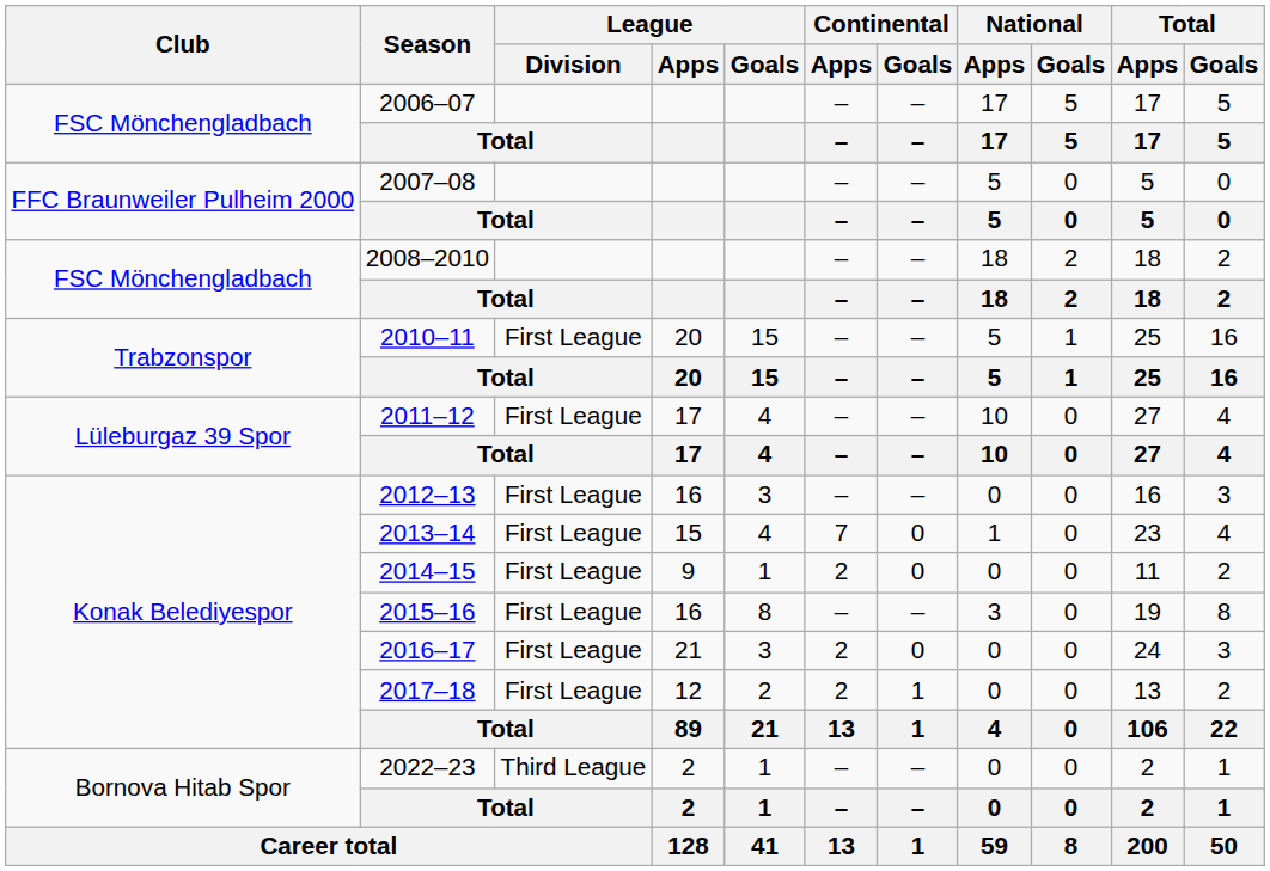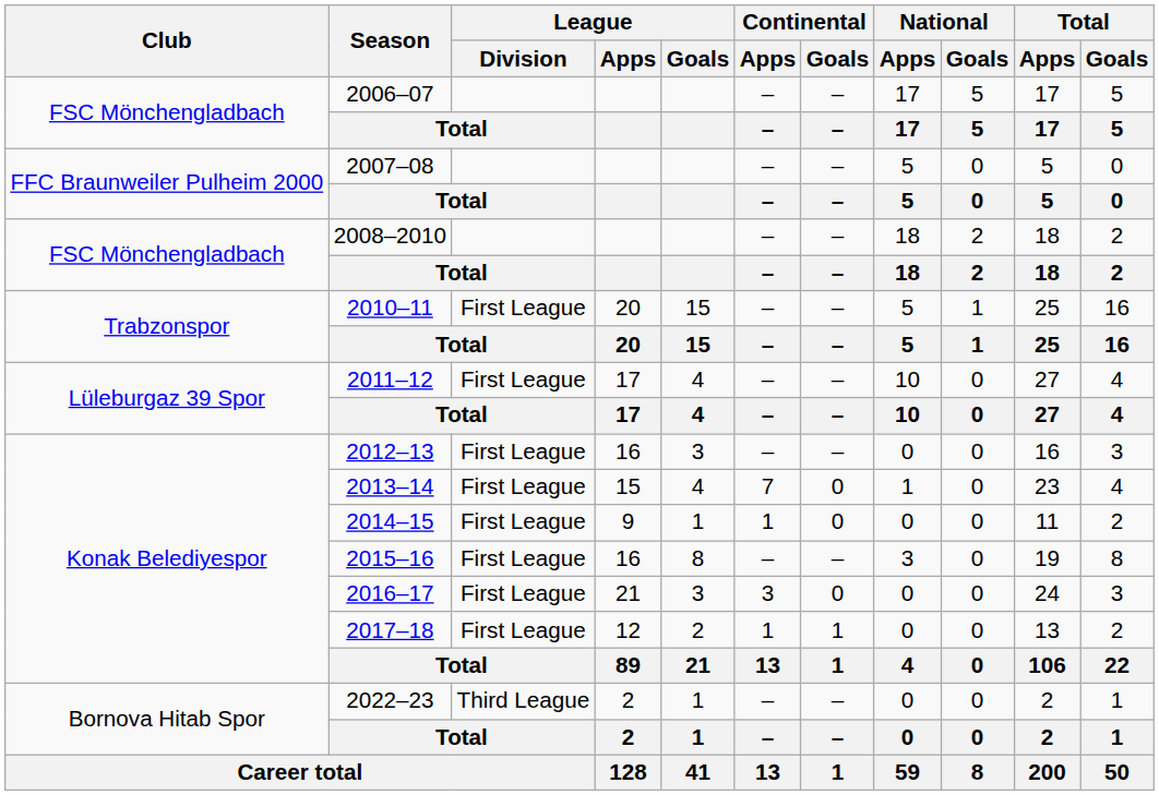 <table class="wikitable" style="text-align: center;">
 <tr>
 <th rowspan=2>Club</th>
 <th rowspan=2>Season</th>
 <th colspan=3>League</th>
 <th colspan=2>Continental</th>
 <th colspan=2>National</th>
 <th colspan=2>Total</th>
 </tr>
 <tr>
 <th>Division</th>
 <th>Apps</th>
 <th>Goals</th>
 <th>Apps</th>
 <th>Goals</th>
 <th>Apps</th>
 <th>Goals</th>
 <th>Apps</th>
 <th>Goals</th>
 </tr>
 <tr>
 <td rowspan=2><a href='#'>FSC Mönchengladbach</a></td>
 <td>2006–07</td>
 <td></td>
 <td></td>
 <td></td>
 <td>–</td>
 <td>–</td>
 <td>17</td>
 <td>5</td>
 <td>17</td>
 <td>5</td>
 </tr>
 <tr>
 <th colspan=2>Total</th>
 <th></th>
 <th></th>
 <th>–</th>
 <th>–</th>
 <th>17</th>
 <th>5</th>
 <th>17</th>
 <th>5</th>
 </tr>
 <tr>
 <td rowspan=2><a href='#'>FFC Braunweiler Pulheim 2000</a></td>
 <td>2007–08</td>
 <td></td>
 <td></td>
 <td></td>
 <td>–</td>
 <td>–</td>
 <td>5</td>
 <td>0</td>
 <td>5</td>
 <td>0</td>
 </tr>
 <tr>
 <th colspan=2>Total</th>
 <th></th>
 <th></th>
 <th>–</th>
 <th>–</th>
 <th>5</th>
 <th>0</th>
 <th>5</th>
 <th>0</th>
 </tr>
 <tr>
 <td rowspan=2><a href='#'>FSC Mönchengladbach</a></td>
 <td>2008–2010</td>
 <td></td>
 <td></td>
 <td></td>
 <td>–</td>
 <td>–</td>
 <td>18</td>
 <td>2</td>
 <td>18</td>
 <td>2</td>
 </tr>
 <tr>
 <th colspan=2>Total</th>
 <th></th>
 <th></th>
 <th>–</th>
 <th>–</th>
 <th>18</th>
 <th>2</th>
 <th>18</th>
 <th>2</th>
 </tr>
 <tr>
 <td rowspan=2><a href='#'>Trabzonspor</a></td>
 <td><a href='#'>2010–11</a></td>
 <td>First League</td>
 <td>20</td>
 <td>15</td>
 <td>–</td>
 <td>–</td>
 <td>5</td>
 <td>1</td>
 <td>25</td>
 <td>16</td>
 </tr>
 <tr>
 <th colspan=2>Total</th>
 <th>20</th>
 <th>15</th>
 <th>–</th>
 <th>–</th>
 <th>5</th>
 <th>1</th>
 <th>25</th>
 <th>16</th>
 </tr>
 <tr>
 <td rowspan=2><a href='#'>Lüleburgaz 39 Spor</a></td>
 <td><a href='#'>2011–12</a></td>
 <td>First League</td>
 <td>17</td>
 <td>4</td>
 <td>–</td>
 <td>–</td>
 <td>10</td>
 <td>0</td>
 <td>27</td>
 <td>4</td>
 </tr>
 <tr>
 <th colspan=2>Total</th>
 <th>17</th>
 <th>4</th>
 <th>–</th>
 <th>–</th>
 <th>10</th>
 <th>0</th>
 <th>27</th>
 <th>4</th>
 </tr>
 <tr>
 <td rowspan=7><a href='#'>Konak Belediyespor</a></td>
 <td><a href='#'>2012–13</a></td>
 <td>First League</td>
 <td>16</td>
 <td>3</td>
 <td>–</td>
 <td>–</td>
 <td>0</td>
 <td>0</td>
 <td>16</td>
 <td>3</td>
 </tr>
 <tr>
 <td><a href='#'>2013–14</a></td>
 <td>First League</td>
 <td>15</td>
 <td>4</td>
 <td>7</td>
 <td>0</td>
 <td>1</td>
 <td>0</td>
 <td>23</td>
 <td>4</td>
 </tr>
 <tr>
 <td><a href='#'>2014–15</a></td>
 <td>First League</td>
 <td>9</td>
 <td>1</td>
-<td>2</td>
+<td>1</td>
 <td>0</td>
 <td>0</td>
 <td>0</td>
 <td>11</td>
 <td>2</td>
 </tr>
 <tr>
 <td><a href='#'>2015–16</a></td>
 <td>First League</td>
 <td>16</td>
 <td>8</td>
 <td>–</td>
 <td>–</td>
 <td>3</td>
 <td>0</td>
 <td>19</td>
 <td>8</td>
 </tr>
 <tr>
 <td><a href='#'>2016–17</a></td>
 <td>First League</td>
 <td>21</td>
 <td>3</td>
-<td>2</td>
+<td>3</td>
 <td>0</td>
 <td>0</td>
 <td>0</td>
 <td>24</td>
 <td>3</td>
 </tr>
 <tr>
 <td><a href='#'>2017–18</a></td>
 <td>First League</td>
 <td>12</td>
 <td>2</td>
-<td>2</td>
+<td>1</td>
 <td>1</td>
 <td>0</td>
 <td>0</td>
 <td>13</td>
 <td>2</td>
 </tr>
 <tr>
 <th colspan=2>Total</th>
 <th>89</th>
 <th>21</th>
 <th>13</th>
 <th>1</th>
 <th>4</th>
 <th>0</th>
 <th>106</th>
 <th>22</th>
 </tr>
 <tr>
 <td rowspan=2>Bornova Hitab Spor</td>
 <td>2022–23</td>
 <td>Third League</td>
 <td>2</td>
 <td>1</td>
 <td>–</td>
 <td>–</td>
 <td>0</td>
 <td>0</td>
 <td>2</td>
 <td>1</td>
 </tr>
 <tr>
 <th colspan=2>Total</th>
 <th>2</th>
 <th>1</th>
 <th>–</th>
 <th>–</th>
 <th>0</th>
 <th>0</th>
 <th>2</th>
 <th>1</th>
 </tr>
 <tr>
 <th colspan=3>Career total</th>
 <th>128</th>
 <th>41</th>
 <th>13</th>
 <th>1</th>
 <th>59</th>
 <th>8</th>
 <th>200</th>
 <th>50</th>
 </tr>
 </table>
